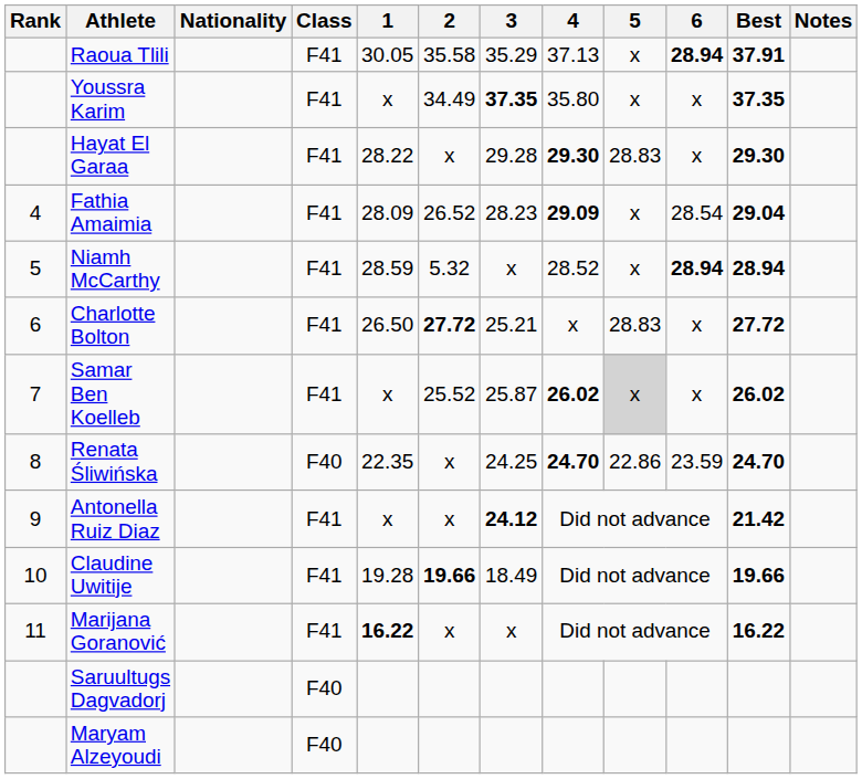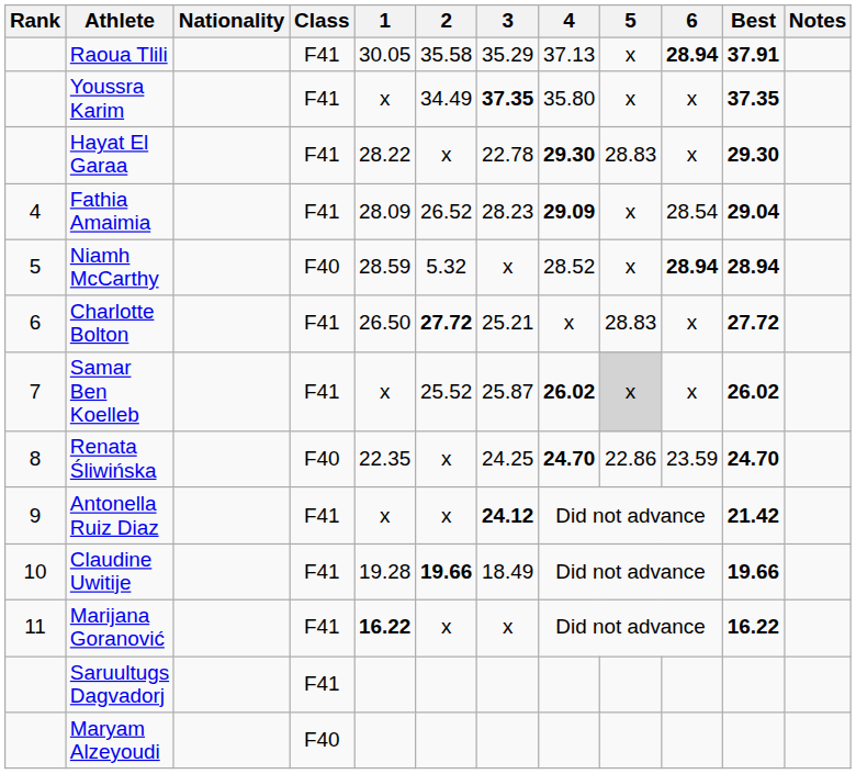 <table class="wikitable sortable" style="text-align:center">
 <tr>
 <th>Rank</th>
 <th>Athlete</th>
 <th>Nationality</th>
 <th>Class</th>
 <th>1</th>
 <th>2</th>
 <th>3</th>
 <th>4</th>
 <th>5</th>
 <th>6</th>
 <th>Best</th>
 <th>Notes</th>
 </tr>
 <tr>
 <td></td>
 <td align="left"><a href='#'>Raoua Tlili</a></td>
 <td align="left"></td>
 <td>F41</td>
 <td>30.05</td>
 <td>35.58</td>
 <td>35.29</td>
 <td>37.13</td>
 <td>x</td>
 <td><strong>28.94</strong></td>
 <td><strong>37.91</strong></td>
 <td><strong></strong></td>
 </tr>
 <tr>
 <td></td>
 <td align="left"><a href='#'>Youssra Karim</a></td>
 <td align="left"></td>
 <td>F41</td>
 <td>x</td>
 <td>34.49</td>
 <td><strong>37.35</strong></td>
 <td>35.80</td>
 <td>x</td>
 <td>x</td>
 <td><strong>37.35</strong></td>
 <td></td>
 </tr>
 <tr>
 <td></td>
 <td align="left"><a href='#'>Hayat El Garaa</a></td>
 <td align="left"></td>
 <td>F41</td>
 <td>28.22</td>
 <td>x</td>
-<td>29.28</td>
+<td>22.78</td>
 <td><strong>29.30</strong></td>
 <td>28.83</td>
 <td>x</td>
 <td><strong>29.30</strong></td>
 <td></td>
 </tr>
 <tr>
 <td>4</td>
 <td align="left"><a href='#'>Fathia Amaimia</a></td>
 <td align="left"></td>
 <td>F41</td>
 <td>28.09</td>
 <td>26.52</td>
 <td>28.23</td>
 <td><strong>29.09</strong></td>
 <td>x</td>
 <td>28.54</td>
 <td><strong>29.04</strong></td>
 <td></td>
 </tr>
 <tr>
 <td>5</td>
 <td align="left"><a href='#'>Niamh McCarthy</a></td>
 <td align="left"></td>
-<td>F41</td>
+<td>F40</td>
 <td>28.59</td>
 <td>5.32</td>
 <td>x</td>
 <td>28.52</td>
 <td>x</td>
 <td><strong>28.94</strong></td>
 <td><strong>28.94</strong></td>
 <td></td>
 </tr>
 <tr>
 <td>6</td>
 <td align="left"><a href='#'>Charlotte Bolton</a></td>
 <td align="left"></td>
 <td>F41</td>
 <td>26.50</td>
 <td><strong>27.72</strong></td>
 <td>25.21</td>
 <td>x</td>
 <td>28.83</td>
 <td>x</td>
 <td><strong>27.72</strong></td>
 <td></td>
 </tr>
 <tr>
 <td>7</td>
 <td align="left"><a href='#'>Samar Ben Koelleb</a></td>
 <td align="left"></td>
 <td>F41</td>
 <td>x</td>
 <td>25.52</td>
 <td>25.87</td>
 <td><strong>26.02</strong></td>
 <td style="background: lightgrey;">x</td>
 <td>x</td>
 <td><strong>26.02</strong></td>
 <td></td>
 </tr>
 <tr>
 <td>8</td>
 <td align="left"><a href='#'>Renata Śliwińska</a></td>
 <td align="left"></td>
 <td>F40</td>
 <td>22.35</td>
 <td>x</td>
 <td>24.25</td>
 <td><strong>24.70</strong></td>
 <td>22.86</td>
 <td>23.59</td>
 <td><strong>24.70</strong></td>
 <td></td>
 </tr>
 <tr>
 <td>9</td>
 <td align="left"><a href='#'>Antonella Ruiz Diaz</a></td>
 <td align="left"></td>
 <td>F41</td>
 <td>x</td>
 <td>x</td>
 <td><strong>24.12</strong></td>
 <td colspan="3">Did not advance</td>
 <td><strong>21.42</strong></td>
 <td></td>
 </tr>
 <tr>
 <td>10</td>
 <td align="left"><a href='#'>Claudine Uwitije</a></td>
 <td align="left"></td>
 <td>F41</td>
 <td>19.28</td>
 <td><strong>19.66</strong></td>
 <td>18.49</td>
 <td colspan="3">Did not advance</td>
 <td><strong>19.66</strong></td>
 <td></td>
 </tr>
 <tr>
 <td>11</td>
 <td align="left"><a href='#'>Marijana Goranović</a></td>
 <td align="left"></td>
 <td>F41</td>
 <td><strong>16.22</strong></td>
 <td>x</td>
 <td>x</td>
 <td colspan="3">Did not advance</td>
 <td><strong>16.22</strong></td>
 <td></td>
 </tr>
 <tr>
 <td></td>
 <td align="left"><a href='#'>Saruultugs Dagvadorj</a></td>
 <td align="left"></td>
-<td>F40</td>
+<td>F41</td>
 <td></td>
 <td></td>
 <td></td>
 <td></td>
 <td></td>
 <td></td>
 <td><strong></strong></td>
 <td></td>
 </tr>
 <tr>
 <td></td>
 <td align="left"><a href='#'>Maryam Alzeyoudi</a></td>
 <td align="left"></td>
 <td>F40</td>
 <td></td>
 <td></td>
 <td></td>
 <td></td>
 <td></td>
 <td></td>
 <td><strong></strong></td>
 <td></td>
 </tr>
 </table>
